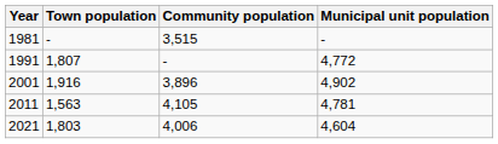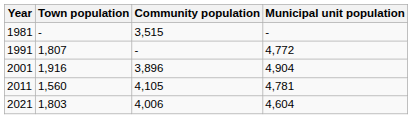 <table class="wikitable">
 <tr>
 <th>Year</th>
 <th>Town population</th>
 <th>Community population</th>
 <th>Municipal unit population</th>
 </tr>
 <tr>
 <td>1981</td>
 <td>-</td>
 <td>3,515</td>
 <td>-</td>
 </tr>
 <tr>
 <td>1991</td>
 <td>1,807</td>
 <td>-</td>
 <td>4,772</td>
 </tr>
 <tr>
 <td>2001</td>
 <td>1,916</td>
 <td>3,896</td>
-<td>4,902</td>
+<td>4,904</td>
 </tr>
 <tr>
 <td>2011</td>
-<td>1,563</td>
+<td>1,560</td>
 <td>4,105</td>
 <td>4,781</td>
 </tr>
 <tr>
 <td>2021</td>
 <td>1,803</td>
 <td>4,006</td>
 <td>4,604</td>
 </tr>
 </table>
